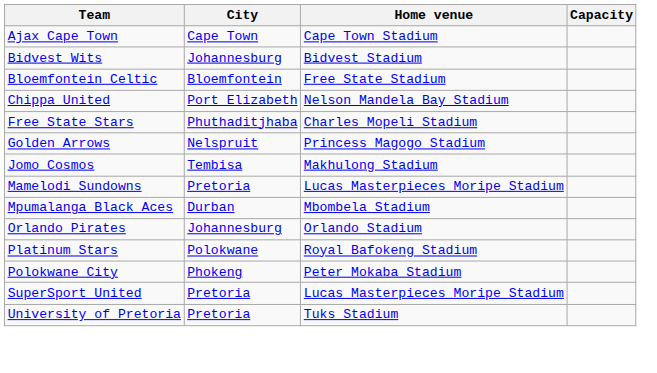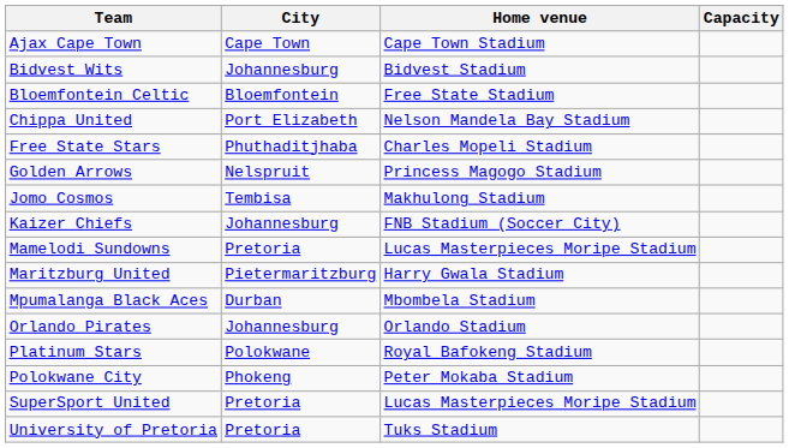 <table class="wikitable sortable" style="text-align: left;">
 <tr>
 <th>Team</th>
 <th>City</th>
 <th>Home venue</th>
 <th>Capacity</th>
 </tr>
 <tr>
 <td><a href='#'>Ajax Cape Town</a></td>
 <td><a href='#'>Cape Town</a></td>
 <td><a href='#'>Cape Town Stadium</a></td>
 <td></td>
 </tr>
 <tr>
 <td><a href='#'>Bidvest Wits</a></td>
 <td><a href='#'>Johannesburg</a></td>
 <td><a href='#'>Bidvest Stadium</a></td>
 <td></td>
 </tr>
 <tr>
 <td><a href='#'>Bloemfontein Celtic</a></td>
 <td><a href='#'>Bloemfontein</a></td>
 <td><a href='#'>Free State Stadium</a></td>
 <td></td>
 </tr>
 <tr>
 <td><a href='#'>Chippa United</a></td>
 <td><a href='#'>Port Elizabeth</a></td>
 <td><a href='#'>Nelson Mandela Bay Stadium</a></td>
 <td></td>
 </tr>
 <tr>
 <td><a href='#'>Free State Stars</a></td>
 <td><a href='#'>Phuthaditjhaba</a></td>
 <td><a href='#'>Charles Mopeli Stadium</a></td>
 <td></td>
 </tr>
 <tr>
 <td><a href='#'>Golden Arrows</a></td>
 <td><a href='#'>Nelspruit</a></td>
 <td><a href='#'>Princess Magogo Stadium</a></td>
 <td></td>
 </tr>
 <tr>
 <td><a href='#'>Jomo Cosmos</a></td>
 <td><a href='#'>Tembisa</a></td>
 <td><a href='#'>Makhulong Stadium</a></td>
 <td></td>
 </tr>
 <tr>
+<td><a href='#'>Kaizer Chiefs</a></td>
+<td><a href='#'>Johannesburg</a></td>
+<td><a href='#'>FNB Stadium (Soccer City)</a></td>
+<td></td>
+</tr>
+<tr>
 <td><a href='#'>Mamelodi Sundowns</a></td>
 <td><a href='#'>Pretoria</a></td>
 <td><a href='#'>Lucas Masterpieces Moripe Stadium</a></td>
+<td></td>
+</tr>
+<tr>
+<td><a href='#'>Maritzburg United</a></td>
+<td><a href='#'>Pietermaritzburg</a></td>
+<td><a href='#'>Harry Gwala Stadium</a></td>
 <td></td>
 </tr>
 <tr>
 <td><a href='#'>Mpumalanga Black Aces</a></td>
 <td><a href='#'>Durban</a></td>
 <td><a href='#'>Mbombela Stadium</a></td>
 <td></td>
 </tr>
 <tr>
 <td><a href='#'>Orlando Pirates</a></td>
 <td><a href='#'>Johannesburg</a></td>
 <td><a href='#'>Orlando Stadium</a></td>
 <td></td>
 </tr>
 <tr>
 <td><a href='#'>Platinum Stars</a></td>
 <td><a href='#'>Polokwane</a></td>
 <td><a href='#'>Royal Bafokeng Stadium</a></td>
 <td></td>
 </tr>
 <tr>
 <td><a href='#'>Polokwane City</a></td>
 <td><a href='#'>Phokeng</a></td>
 <td><a href='#'>Peter Mokaba Stadium</a></td>
 <td></td>
 </tr>
 <tr>
 <td><a href='#'>SuperSport United</a></td>
 <td><a href='#'>Pretoria</a></td>
 <td><a href='#'>Lucas Masterpieces Moripe Stadium</a></td>
 <td></td>
 </tr>
 <tr>
 <td><a href='#'>University of Pretoria</a></td>
 <td><a href='#'>Pretoria</a></td>
 <td><a href='#'>Tuks Stadium</a></td>
 <td></td>
 </tr>
 </table>
